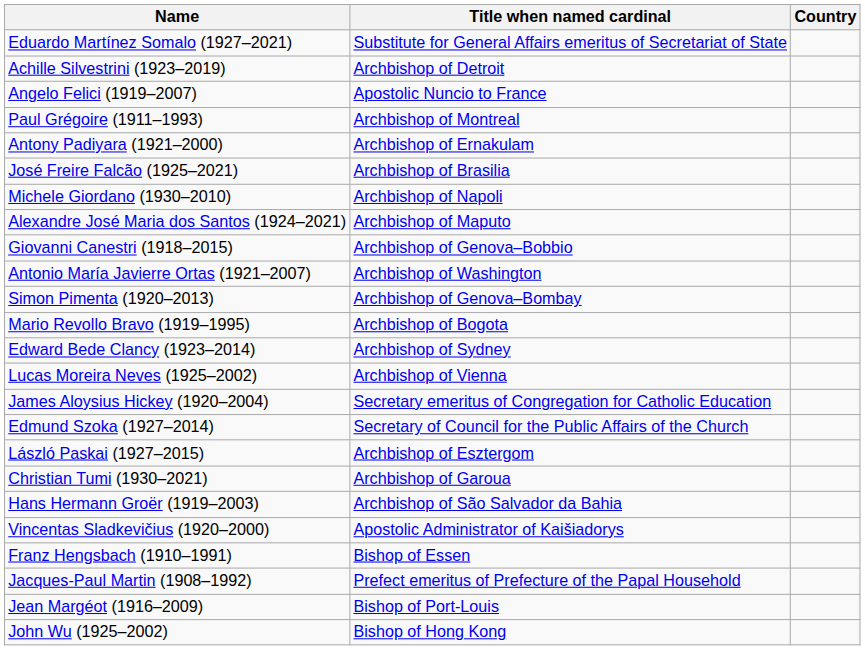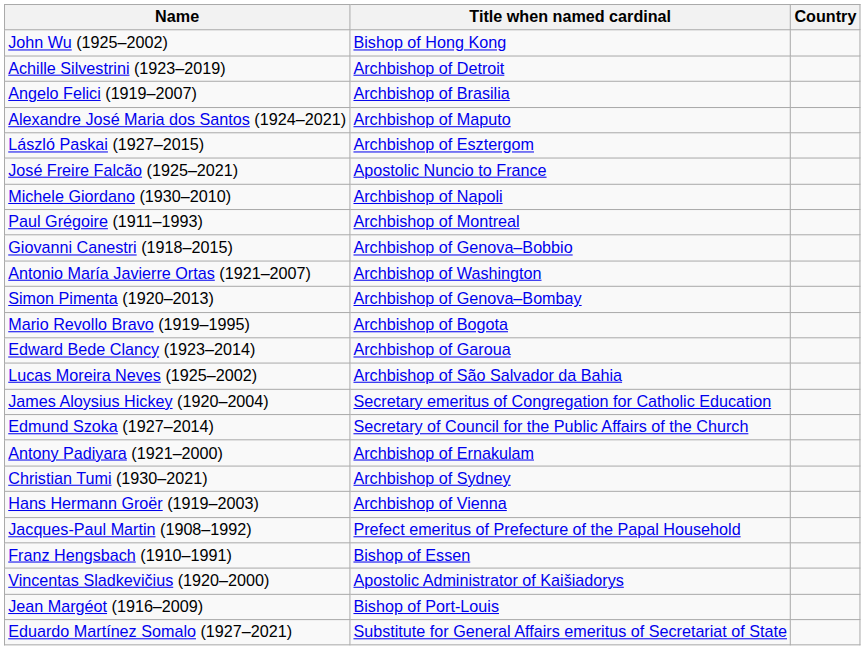 <table class="wikitable sortable">
 <tr>
 <th>Name</th>
 <th>Title when named cardinal</th>
 <th>Country</th>
 </tr>
 <tr>
-<td><a href='#'>Eduardo Martínez Somalo</a> (1927–2021)</td>
-<td><a href='#'>Substitute for General Affairs emeritus of Secretariat of State</a></td>
+<td><a href='#'>John Wu</a> (1925–2002)</td>
+<td><a href='#'>Bishop of Hong Kong</a></td>
 <td></td>
 </tr>
 <tr>
 <td><a href='#'>Achille Silvestrini</a> (1923–2019)</td>
 <td><a href='#'>Archbishop of Detroit</a></td>
 <td></td>
 </tr>
 <tr>
 <td><a href='#'>Angelo Felici</a> (1919–2007)</td>
-<td><a href='#'>Apostolic Nuncio to France</a></td>
+<td><a href='#'>Archbishop of Brasilia</a></td>
 <td></td>
 </tr>
 <tr>
-<td><a href='#'>Paul Grégoire</a> (1911–1993)</td>
-<td><a href='#'>Archbishop of Montreal</a></td>
+<td><a href='#'>Alexandre José Maria dos Santos</a> (1924–2021)</td>
+<td><a href='#'>Archbishop of Maputo</a></td>
 <td></td>
 </tr>
 <tr>
-<td><a href='#'>Antony Padiyara</a> (1921–2000)</td>
-<td><a href='#'>Archbishop of Ernakulam</a></td>
+<td><a href='#'>László Paskai</a> (1927–2015)</td>
+<td><a href='#'>Archbishop of Esztergom</a></td>
 <td></td>
 </tr>
 <tr>
 <td><a href='#'>José Freire Falcão</a> (1925–2021)</td>
-<td><a href='#'>Archbishop of Brasilia</a></td>
+<td><a href='#'>Apostolic Nuncio to France</a></td>
 <td></td>
 </tr>
 <tr>
 <td><a href='#'>Michele Giordano</a> (1930–2010)</td>
 <td><a href='#'>Archbishop of Napoli</a></td>
 <td></td>
 </tr>
 <tr>
-<td><a href='#'>Alexandre José Maria dos Santos</a> (1924–2021)</td>
-<td><a href='#'>Archbishop of Maputo</a></td>
+<td><a href='#'>Paul Grégoire</a> (1911–1993)</td>
+<td><a href='#'>Archbishop of Montreal</a></td>
 <td></td>
 </tr>
 <tr>
 <td><a href='#'>Giovanni Canestri</a> (1918–2015)</td>
 <td><a href='#'>Archbishop of Genova–Bobbio</a></td>
 <td></td>
 </tr>
 <tr>
 <td><a href='#'>Antonio María Javierre Ortas</a> (1921–2007)</td>
 <td><a href='#'>Archbishop of Washington</a></td>
 <td></td>
 </tr>
 <tr>
 <td><a href='#'>Simon Pimenta</a> (1920–2013)</td>
 <td><a href='#'>Archbishop of Genova–Bombay</a></td>
 <td></td>
 </tr>
 <tr>
 <td><a href='#'>Mario Revollo Bravo</a> (1919–1995)</td>
 <td><a href='#'>Archbishop of Bogota</a></td>
 <td></td>
 </tr>
 <tr>
 <td><a href='#'>Edward Bede Clancy</a> (1923–2014)</td>
-<td><a href='#'>Archbishop of Sydney</a></td>
+<td><a href='#'>Archbishop of Garoua</a></td>
 <td></td>
 </tr>
 <tr>
 <td><a href='#'>Lucas Moreira Neves</a> (1925–2002)</td>
-<td><a href='#'>Archbishop of Vienna</a></td>
+<td><a href='#'>Archbishop of São Salvador da Bahia</a></td>
 <td></td>
 </tr>
 <tr>
 <td><a href='#'>James Aloysius Hickey</a> (1920–2004)</td>
 <td><a href='#'>Secretary emeritus of Congregation for Catholic Education</a></td>
 <td></td>
 </tr>
 <tr>
 <td><a href='#'>Edmund Szoka</a> (1927–2014)</td>
 <td><a href='#'>Secretary of Council for the Public Affairs of the Church</a></td>
 <td></td>
 </tr>
 <tr>
-<td><a href='#'>László Paskai</a> (1927–2015)</td>
-<td><a href='#'>Archbishop of Esztergom</a></td>
+<td><a href='#'>Antony Padiyara</a> (1921–2000)</td>
+<td><a href='#'>Archbishop of Ernakulam</a></td>
 <td></td>
 </tr>
 <tr>
 <td><a href='#'>Christian Tumi</a> (1930–2021)</td>
-<td><a href='#'>Archbishop of Garoua</a></td>
+<td><a href='#'>Archbishop of Sydney</a></td>
 <td></td>
 </tr>
 <tr>
 <td><a href='#'>Hans Hermann Groër</a> (1919–2003)</td>
-<td><a href='#'>Archbishop of São Salvador da Bahia</a></td>
+<td><a href='#'>Archbishop of Vienna</a></td>
+<td></td>
+</tr>
+<tr>
+<td><a href='#'>Jacques-Paul Martin</a> (1908–1992)</td>
+<td><a href='#'>Prefect emeritus of Prefecture of the Papal Household</a></td>
+<td></td>
+</tr>
+<tr>
+<td><a href='#'>Franz Hengsbach</a> (1910–1991)</td>
+<td><a href='#'>Bishop of Essen</a></td>
 <td></td>
 </tr>
 <tr>
 <td><a href='#'>Vincentas Sladkevičius</a> (1920–2000)</td>
 <td><a href='#'>Apostolic Administrator of Kaišiadorys</a></td>
 <td></td>
 </tr>
 <tr>
-<td><a href='#'>Franz Hengsbach</a> (1910–1991)</td>
-<td><a href='#'>Bishop of Essen</a></td>
-<td></td>
-</tr>
-<tr>
-<td><a href='#'>Jacques-Paul Martin</a> (1908–1992)</td>
-<td><a href='#'>Prefect emeritus of Prefecture of the Papal Household</a></td>
-<td></td>
-</tr>
-<tr>
 <td><a href='#'>Jean Margéot</a> (1916–2009)</td>
 <td><a href='#'>Bishop of Port-Louis</a></td>
 <td></td>
 </tr>
 <tr>
-<td><a href='#'>John Wu</a> (1925–2002)</td>
-<td><a href='#'>Bishop of Hong Kong</a></td>
+<td><a href='#'>Eduardo Martínez Somalo</a> (1927–2021)</td>
+<td><a href='#'>Substitute for General Affairs emeritus of Secretariat of State</a></td>
 <td></td>
 </tr>
 </table>
